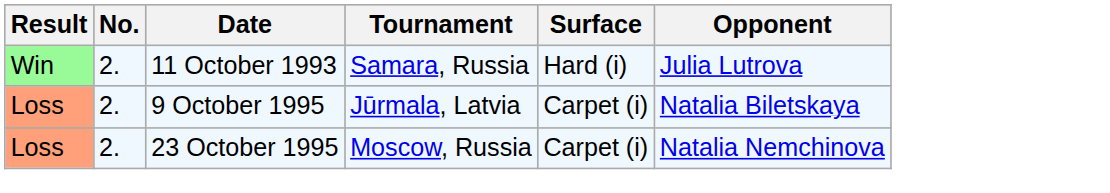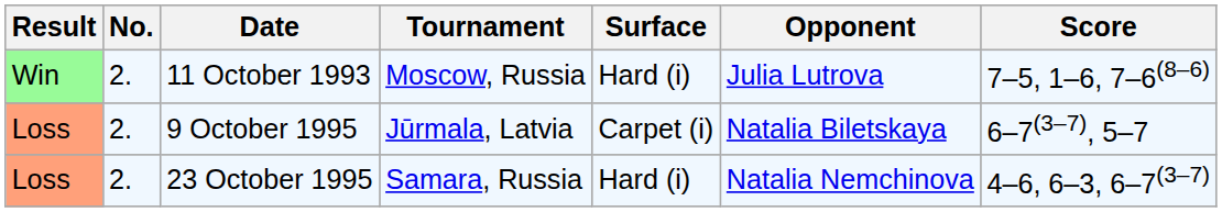 <table class="sortable wikitable" style=font-size:97%>
 <tr>
 <th>Result</th>
 <th>No.</th>
 <th>Date</th>
 <th>Tournament</th>
 <th>Surface</th>
 <th>Opponent</th>
+<th>Score</th>
 </tr>
 <tr style="background:#f0f8ff;">
 <td style="background:#98fb98;">Win</td>
 <td>2.</td>
 <td>11 October 1993</td>
-<td><a href='#'>Samara</a>, Russia</td>
+<td><a href='#'>Moscow</a>, Russia</td>
 <td>Hard (i)</td>
 <td> <a href='#'>Julia Lutrova</a></td>
+<td>7–5, 1–6, 7–6<sup>(8–6)</sup></td>
 </tr>
 <tr style="background:#f0f8ff;">
 <td style="background:#ffa07a;">Loss</td>
 <td>2.</td>
 <td>9 October 1995</td>
 <td><a href='#'>Jūrmala</a>, Latvia</td>
 <td>Carpet (i)</td>
 <td> <a href='#'>Natalia Biletskaya</a></td>
+<td>6–7<sup>(3–7)</sup>, 5–7</td>
 </tr>
 <tr style="background:#f0f8ff;">
 <td style="background:#ffa07a;">Loss</td>
 <td>2.</td>
 <td>23 October 1995</td>
-<td><a href='#'>Moscow</a>, Russia</td>
-<td>Carpet (i)</td>
+<td><a href='#'>Samara</a>, Russia</td>
+<td>Hard (i)</td>
 <td> <a href='#'>Natalia Nemchinova</a></td>
+<td>4–6, 6–3, 6–7<sup>(3–7)</sup></td>
 </tr>
 </table>
